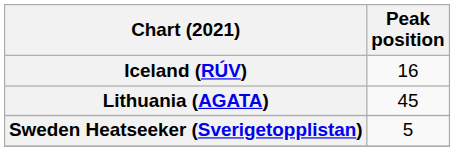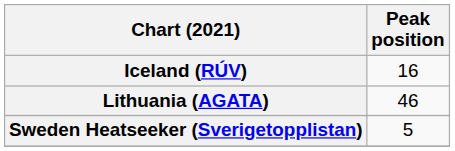 <table class="wikitable sortable plainrowheaders" style="text-align:center">
 <tr>
 <th scope="col">Chart (2021)</th>
 <th scope="col">Peak<br>position</th>
 </tr>
 <tr>
 <th scope="row">Iceland (<a href='#'>RÚV</a>)</th>
 <td>16</td>
 </tr>
 <tr>
 <th scope="row">Lithuania (<a href='#'>AGATA</a>)</th>
-<td>45</td>
+<td>46</td>
 </tr>
 <tr>
 </tr>
 <tr>
 </tr>
 <tr>
 <th scope="row">Sweden Heatseeker (<a href='#'>Sverigetopplistan</a>)</th>
 <td>5</td>
 </tr>
 <tr>
 </tr>
 </table>
